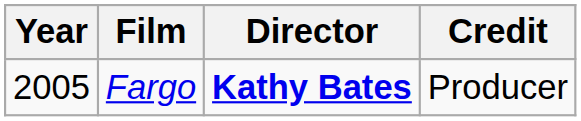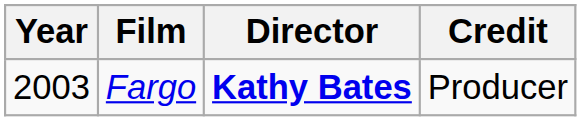 <table class="wikitable">
 <tr>
 <th>Year</th>
 <th>Film</th>
 <th>Director</th>
 <th>Credit</th>
 </tr>
 <tr>
-<td>2005</td>
+<td>2003</td>
 <td><em><a href='#'>Fargo</a></em></td>
 <td><strong><a href='#'>Kathy Bates</a></strong></td>
 <td>Producer</td>
 </tr>
 </table>
